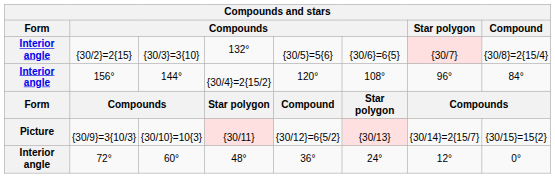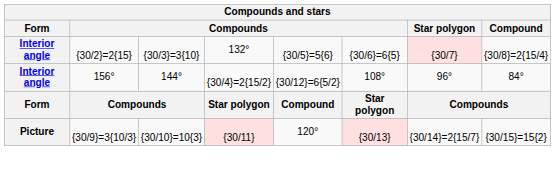 <table class="wikitable collapsible collapsed">
 <tr>
 <th colspan=8>Compounds and stars</th>
 </tr>
 <tr>
 <th>Form</th>
 <th colspan=5>Compounds</th>
 <th>Star polygon</th>
 <th>Compound</th>
 </tr>
 <tr align=center>
 <th><a href='#'>Interior angle</a></th>
 <td><br>{30/2}=2{15}</td>
 <td><br>{30/3}=3{10}</td>
 <td>132°</td>
 <td><br>{30/5}=5{6}</td>
 <td><br>{30/6}=6{5}</td>
 <td BGCOLOR="#ffe0e0"><br>{30/7}</td>
 <td><br>{30/8}=2{15/4}</td>
 </tr>
 <tr align=center>
 <th><a href='#'>Interior angle</a></th>
 <td>156°</td>
 <td>144°</td>
 <td><br>{30/4}=2{15/2}</td>
-<td>120°</td>
+<td><br>{30/12}=6{5/2}</td>
 <td>108°</td>
 <td>96°</td>
 <td>84°</td>
 </tr>
 <tr>
 <th>Form</th>
 <th colspan=2>Compounds</th>
 <th>Star polygon</th>
 <th>Compound</th>
 <th>Star polygon</th>
 <th colspan=2>Compounds</th>
 </tr>
 <tr align=center>
 <th>Picture</th>
 <td><br>{30/9}=3{10/3}</td>
 <td><br>{30/10}=10{3}</td>
 <td BGCOLOR="#ffe0e0"><br>{30/11}</td>
-<td><br>{30/12}=6{5/2}</td>
+<td>120°</td>
 <td BGCOLOR="#ffe0e0"><br>{30/13}</td>
 <td><br>{30/14}=2{15/7}</td>
 <td><br>{30/15}=15{2}</td>
 </tr>
-<tr align=center>
-<th>Interior angle</th>
-<td>72°</td>
-<td>60°</td>
-<td>48°</td>
-<td>36°</td>
-<td>24°</td>
-<td>12°</td>
-<td>0°</td>
-</tr>
 </table>
